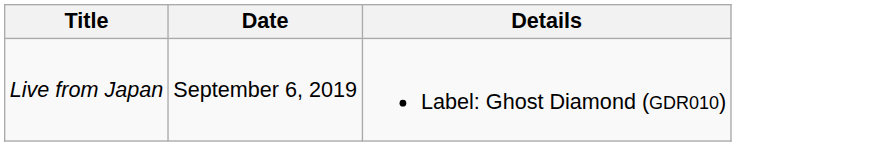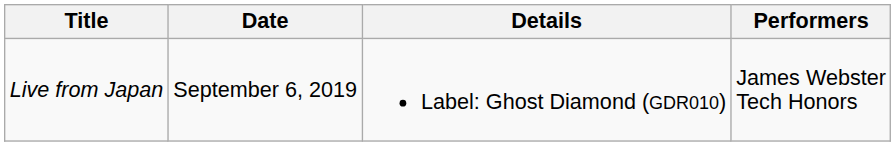 <table class="wikitable">
 <tr>
 <th>Title</th>
 <th>Date</th>
 <th>Details</th>
+<th>Performers</th>
 </tr>
 <tr>
 <td><em>Live from Japan</em></td>
 <td>September 6, 2019</td>
 <td><br><ul><li>Label: Ghost Diamond (<small>GDR010</small>)</li></ul></td>
+<td>James Webster<br>Tech Honors</td>
 </tr>
 </table>
